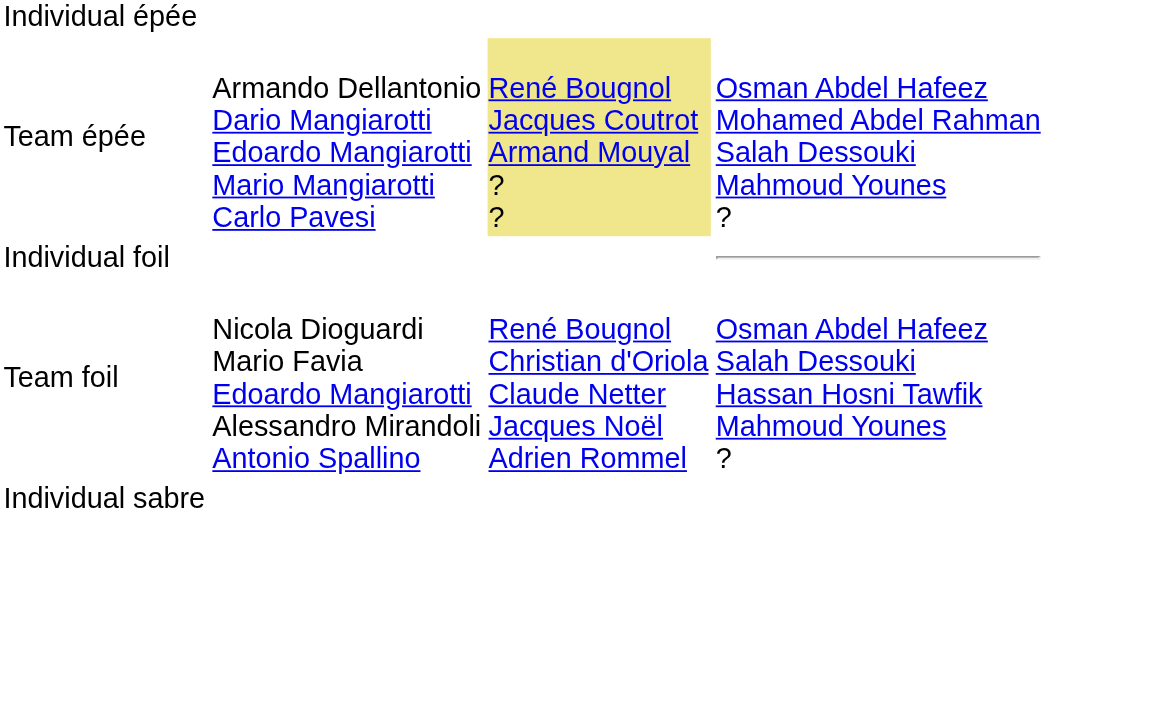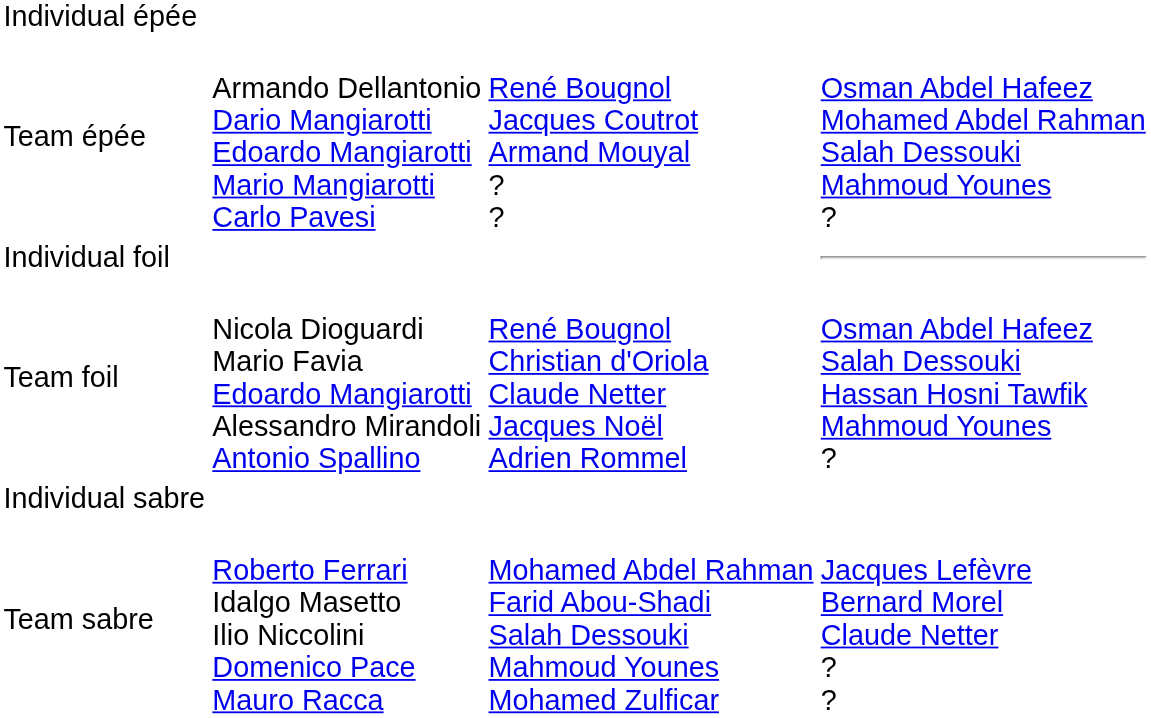 <table>
 <tr>
 <td>Individual épée</td>
 <td></td>
 <td></td>
 <td></td>
 </tr>
 <tr>
 <td>Team épée</td>
 <td><br>Armando Dellantonio<br><a href='#'>Dario Mangiarotti</a><br><a href='#'>Edoardo Mangiarotti</a><br><a href='#'>Mario Mangiarotti</a><br><a href='#'>Carlo Pavesi</a></td>
-<td style="background: khaki;"><br><a href='#'>René Bougnol</a><br><a href='#'>Jacques Coutrot</a><br><a href='#'>Armand Mouyal</a><br>?<br>?</td>
+<td><br><a href='#'>René Bougnol</a><br><a href='#'>Jacques Coutrot</a><br><a href='#'>Armand Mouyal</a><br>?<br>?</td>
 <td><br><a href='#'>Osman Abdel Hafeez</a><br><a href='#'>Mohamed Abdel Rahman</a><br><a href='#'>Salah Dessouki</a><br><a href='#'>Mahmoud Younes</a><br>?</td>
 </tr>
 <tr>
 <td>Individual foil</td>
 <td></td>
 <td></td>
 <td><hr></td>
 </tr>
 <tr>
 <td>Team foil</td>
 <td><br>Nicola Dioguardi<br>Mario Favia<br><a href='#'>Edoardo Mangiarotti</a><br>Alessandro Mirandoli<br><a href='#'>Antonio Spallino</a></td>
 <td><br><a href='#'>René Bougnol</a><br><a href='#'>Christian d'Oriola</a><br><a href='#'>Claude Netter</a><br><a href='#'>Jacques Noël</a><br><a href='#'>Adrien Rommel</a></td>
 <td><br><a href='#'>Osman Abdel Hafeez</a><br><a href='#'>Salah Dessouki</a><br><a href='#'>Hassan Hosni Tawfik</a><br><a href='#'>Mahmoud Younes</a><br>?</td>
 </tr>
 <tr>
 <td>Individual sabre</td>
 <td></td>
 <td></td>
 <td></td>
 </tr>
+<tr>
+<td>Team sabre</td>
+<td><br><a href='#'>Roberto Ferrari</a><br>Idalgo Masetto<br>Ilio Niccolini<br><a href='#'>Domenico Pace</a><br><a href='#'>Mauro Racca</a></td>
+<td><br><a href='#'>Mohamed Abdel Rahman</a><br><a href='#'>Farid Abou-Shadi</a><br><a href='#'>Salah Dessouki</a><br><a href='#'>Mahmoud Younes</a><br><a href='#'>Mohamed Zulficar</a></td>
+<td><br><a href='#'>Jacques Lefèvre</a><br><a href='#'>Bernard Morel</a><br><a href='#'>Claude Netter</a><br>?<br>?</td>
+</tr>
 </table>
